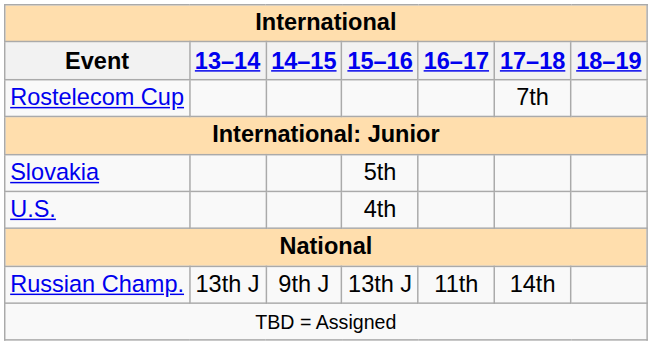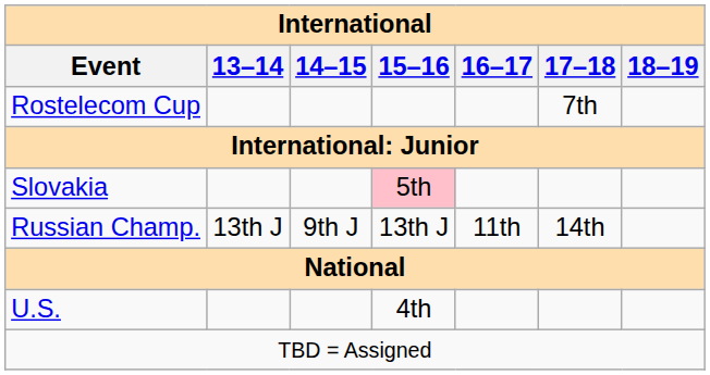 <table class="wikitable" style="text-align:center">
 <tr>
 <th style="background-color: #ffdead; " colspan=7 align=center>International</th>
 </tr>
 <tr>
 <th>Event</th>
 <th><a href='#'>13–14</a></th>
 <th><a href='#'>14–15</a></th>
 <th><a href='#'>15–16</a></th>
 <th><a href='#'>16–17</a></th>
 <th><a href='#'>17–18</a></th>
 <th><a href='#'>18–19</a></th>
 </tr>
 <tr>
 <td align=left> <a href='#'>Rostelecom Cup</a></td>
 <td></td>
 <td></td>
 <td></td>
 <td></td>
 <td>7th</td>
 <td></td>
 </tr>
 <tr>
 <th style="background-color: #ffdead; " colspan=7 align=center>International: Junior</th>
 </tr>
 <tr>
 <td align=left> <a href='#'>Slovakia</a></td>
 <td></td>
 <td></td>
-<td>5th</td>
+<td style="background: pink;">5th</td>
 <td></td>
 <td></td>
 <td></td>
+</tr>
+<tr>
+<td align=left><a href='#'>Russian Champ.</a></td>
+<td>13th J</td>
+<td>9th J</td>
+<td>13th J</td>
+<td>11th</td>
+<td>14th</td>
+<td></td>
+</tr>
+<tr>
+<th style="background-color: #ffdead; " colspan=7 align=center>National</th>
 </tr>
 <tr>
 <td align=left> <a href='#'>U.S.</a></td>
 <td></td>
 <td></td>
 <td>4th</td>
 <td></td>
 <td></td>
 <td></td>
 </tr>
 <tr>
-<th style="background-color: #ffdead; " colspan=7 align=center>National</th>
-</tr>
-<tr>
-<td align=left><a href='#'>Russian Champ.</a></td>
-<td>13th J</td>
-<td>9th J</td>
-<td>13th J</td>
-<td>11th</td>
-<td>14th</td>
-<td></td>
-</tr>
-<tr>
 <td colspan=7 align=center><small> TBD = Assigned </small></td>
 </tr>
 </table>
